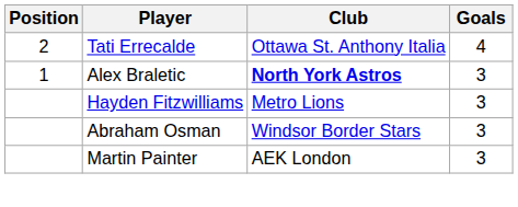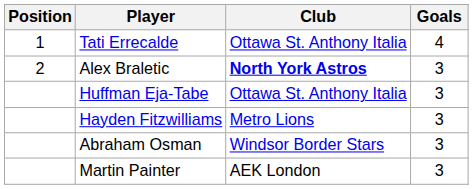 <table class="wikitable">
 <tr>
 <th width="50px">Position</th>
 <th>Player</th>
 <th>Club</th>
 <th width="50px">Goals</th>
 </tr>
 <tr align="center" valign="top" bgcolor="#FFFFFF">
-<td>2</td>
+<td>1</td>
 <td align=left><a href='#'>Tati Errecalde</a></td>
 <td align=left><a href='#'>Ottawa St. Anthony Italia</a></td>
 <td>4</td>
 </tr>
 <tr align="center" valign="top" bgcolor="#FFFFFF">
-<td>1</td>
+<td>2</td>
 <td align=left>Alex Braletic</td>
 <td align=left><strong><a href='#'>North York Astros</a></strong></td>
+<td>3</td>
+</tr>
+<tr align="center" valign="top" bgcolor="#FFFFFF">
+<td></td>
+<td align=left><a href='#'>Huffman Eja-Tabe</a></td>
+<td align=left><a href='#'>Ottawa St. Anthony Italia</a></td>
 <td>3</td>
 </tr>
 <tr align="center" valign="top" bgcolor="#FFFFFF">
 <td></td>
 <td align=left><a href='#'>Hayden Fitzwilliams</a></td>
 <td align=left><a href='#'>Metro Lions</a></td>
 <td>3</td>
 </tr>
 <tr align="center" valign="top" bgcolor="#FFFFFF">
 <td></td>
 <td align=left>Abraham Osman</td>
 <td align=left><a href='#'>Windsor Border Stars</a></td>
 <td>3</td>
 </tr>
 <tr align="center" valign="top" bgcolor="#FFFFFF">
 <td></td>
 <td align=left>Martin Painter</td>
 <td align=left>AEK London</td>
 <td>3</td>
 </tr>
 </table>
